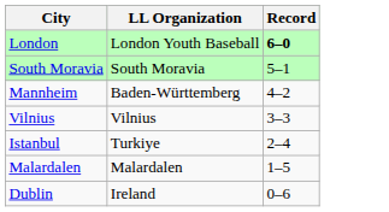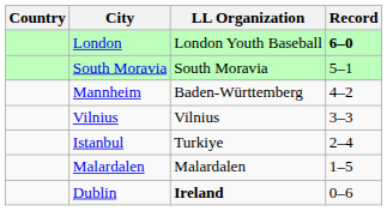 <table class="wikitable">
 <tr style="background:#bfb;">
+<th>Country</th>
 <th>City</th>
 <th>LL Organization</th>
 <th>Record</th>
 </tr>
 <tr style="background:#bfb;">
+<td><strong></strong></td>
 <td><a href='#'>London</a></td>
 <td>London Youth Baseball</td>
 <td><strong>6–0</strong></td>
 </tr>
 <tr style="background:#bfb;">
+<td><strong></strong></td>
 <td><a href='#'>South Moravia</a></td>
 <td>South Moravia</td>
 <td>5–1</td>
 </tr>
 <tr>
+<td><strong></strong></td>
 <td><a href='#'>Mannheim</a></td>
 <td>Baden-Württemberg</td>
 <td>4–2</td>
 </tr>
 <tr>
+<td><strong></strong></td>
 <td><a href='#'>Vilnius</a></td>
 <td>Vilnius</td>
 <td>3–3</td>
 </tr>
 <tr>
+<td><strong></strong></td>
 <td><a href='#'>Istanbul</a></td>
 <td>Turkiye</td>
 <td>2–4</td>
 </tr>
 <tr>
+<td><strong></strong></td>
 <td><a href='#'>Malardalen</a></td>
 <td>Malardalen</td>
 <td>1–5</td>
 </tr>
 <tr>
+<td><strong></strong></td>
 <td><a href='#'>Dublin</a></td>
-<td>Ireland</td>
+<td><strong>Ireland</strong></td>
 <td>0–6</td>
 </tr>
 </table>
